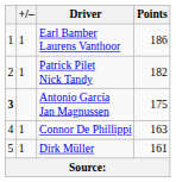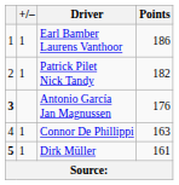 <table class="wikitable" style="font-size: 95%;">
 <tr>
 <th scope="col"></th>
 <th scope="col">+/–</th>
 <th scope="col">Driver</th>
 <th scope="col">Points</th>
 </tr>
 <tr>
 <td align=center>1</td>
 <td align="left"> 1</td>
 <td> <a href='#'>Earl Bamber</a><br> <a href='#'>Laurens Vanthoor</a></td>
 <td align=right>186</td>
 </tr>
 <tr>
 <td align=center>2</td>
 <td align="left"> 1</td>
 <td> <a href='#'>Patrick Pilet</a><br> <a href='#'>Nick Tandy</a></td>
 <td align=right>182</td>
 </tr>
 <tr>
 <td align=center><strong>3</strong></td>
 <td align="left"></td>
 <td> <a href='#'>Antonio García</a><br> <a href='#'>Jan Magnussen</a></td>
-<td align=right>175</td>
+<td align=right>176</td>
 </tr>
 <tr>
 <td align=center>4</td>
 <td align="left"> 1</td>
 <td> <a href='#'>Connor De Phillippi</a></td>
 <td align=right>163</td>
 </tr>
 <tr>
-<td align=center>5</td>
+<td align=center><strong>5</strong></td>
 <td align="left"> 1</td>
 <td> <a href='#'>Dirk Müller</a></td>
 <td align=right>161</td>
 </tr>
 <tr>
 <th colspan=5>Source:</th>
 </tr>
 </table>
